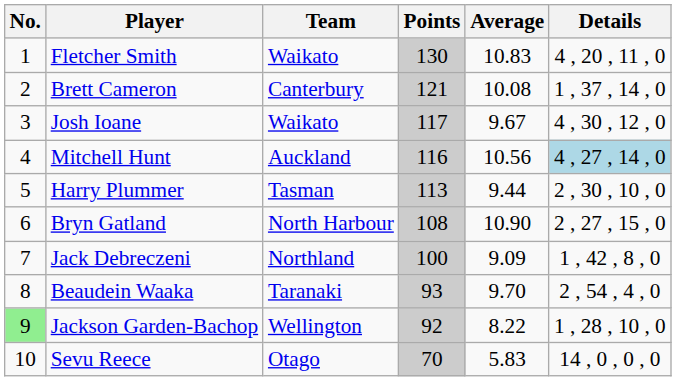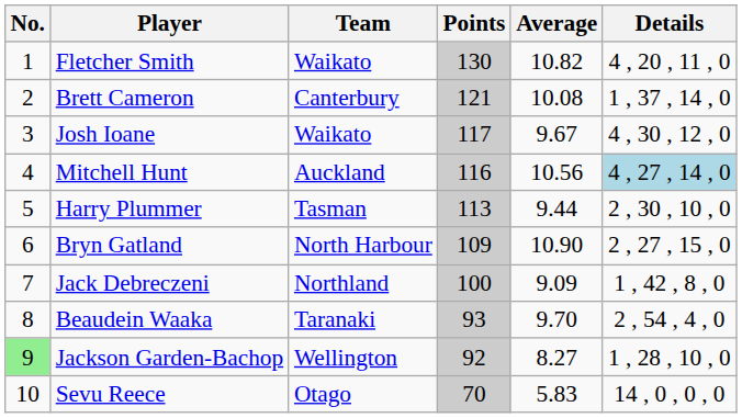 <table class="wikitable" style="text-align:center">
 <tr>
 <th>No.</th>
 <th>Player</th>
 <th>Team</th>
 <th>Points</th>
 <th>Average</th>
 <th>Details</th>
 </tr>
 <tr>
 <td>1</td>
 <td style="text-align:left"><a href='#'>Fletcher Smith</a></td>
 <td style="text-align:left"><a href='#'>Waikato</a></td>
 <td style="background:#ccc">130</td>
-<td>10.83</td>
+<td>10.82</td>
 <td>4 , 20 , 11 , 0 </td>
 </tr>
 <tr>
 <td>2</td>
 <td style="text-align:left"><a href='#'>Brett Cameron</a></td>
 <td style="text-align:left"><a href='#'>Canterbury</a></td>
 <td style="background:#ccc">121</td>
 <td>10.08</td>
 <td>1 , 37 , 14 , 0 </td>
 </tr>
 <tr>
 <td>3</td>
 <td style="text-align:left"><a href='#'>Josh Ioane</a></td>
 <td style="text-align:left"><a href='#'>Waikato</a></td>
 <td style="background:#ccc">117</td>
 <td>9.67</td>
 <td>4 , 30 , 12 , 0 </td>
 </tr>
 <tr>
 <td>4</td>
 <td style="text-align:left"><a href='#'>Mitchell Hunt</a></td>
 <td style="text-align:left"><a href='#'>Auckland</a></td>
 <td style="background:#ccc">116</td>
 <td>10.56</td>
 <td style="background: lightblue;">4 , 27 , 14 , 0 </td>
 </tr>
 <tr>
 <td>5</td>
 <td style="text-align:left"><a href='#'>Harry Plummer</a></td>
 <td style="text-align:left"><a href='#'>Tasman</a></td>
 <td style="background:#ccc">113</td>
 <td>9.44</td>
 <td>2 , 30 , 10 , 0 </td>
 </tr>
 <tr>
 <td>6</td>
 <td style="text-align:left"><a href='#'>Bryn Gatland</a></td>
 <td style="text-align:left"><a href='#'>North Harbour</a></td>
-<td style="background:#ccc">108</td>
+<td style="background:#ccc">109</td>
 <td>10.90</td>
 <td>2 , 27 , 15 , 0 </td>
 </tr>
 <tr>
 <td>7</td>
 <td style="text-align:left"><a href='#'>Jack Debreczeni</a></td>
 <td style="text-align:left"><a href='#'>Northland</a></td>
 <td style="background:#ccc">100</td>
 <td>9.09</td>
 <td>1 , 42 , 8 , 0 </td>
 </tr>
 <tr>
 <td>8</td>
 <td style="text-align:left"><a href='#'>Beaudein Waaka</a></td>
 <td style="text-align:left"><a href='#'>Taranaki</a></td>
 <td style="background:#ccc">93</td>
 <td>9.70</td>
 <td>2 , 54 , 4 , 0 </td>
 </tr>
 <tr>
 <td style="background: lightgreen;">9</td>
 <td style="text-align:left"><a href='#'>Jackson Garden-Bachop</a></td>
 <td style="text-align:left"><a href='#'>Wellington</a></td>
 <td style="background:#ccc">92</td>
-<td>8.22</td>
+<td>8.27</td>
 <td>1 , 28 , 10 , 0 </td>
 </tr>
 <tr>
 <td>10</td>
 <td style="text-align:left"><a href='#'>Sevu Reece</a></td>
 <td style="text-align:left"><a href='#'>Otago</a></td>
 <td style="background:#ccc">70</td>
 <td>5.83</td>
 <td>14 , 0 , 0 , 0 </td>
 </tr>
 </table>
